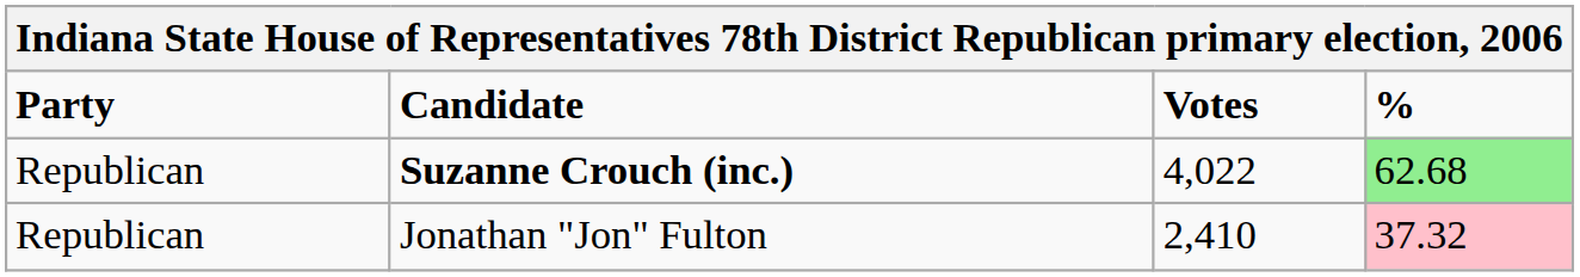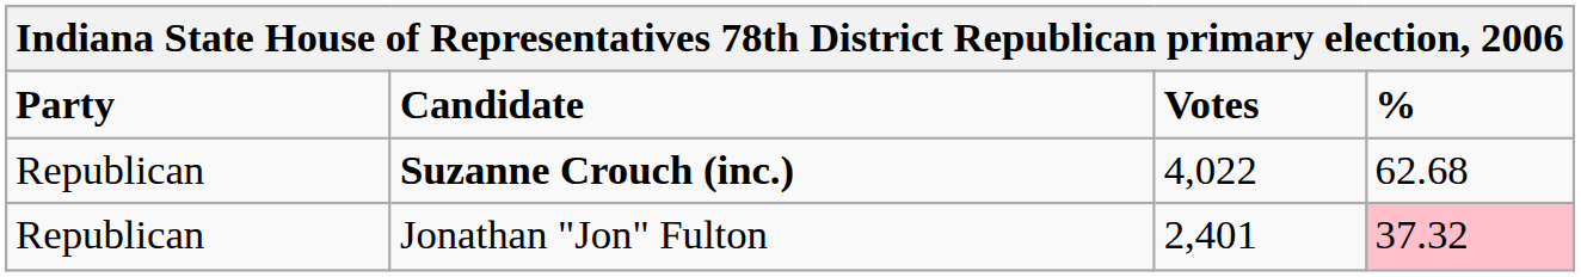 <table class="wikitable">
 <tr>
 <th colspan="4">Indiana State House of Representatives 78th District Republican primary election, 2006</th>
 </tr>
 <tr>
 <td><strong>Party</strong></td>
 <td><strong>Candidate</strong></td>
 <td><strong>Votes</strong></td>
 <td><strong>%</strong></td>
 </tr>
 <tr>
 <td>Republican</td>
 <td><strong>Suzanne Crouch (inc.)</strong></td>
 <td>4,022</td>
-<td style="background: lightgreen;">62.68</td>
+<td>62.68</td>
 </tr>
 <tr>
 <td>Republican</td>
 <td>Jonathan "Jon" Fulton</td>
-<td>2,410</td>
+<td>2,401</td>
 <td style="background: pink;">37.32</td>
 </tr>
 </table>
